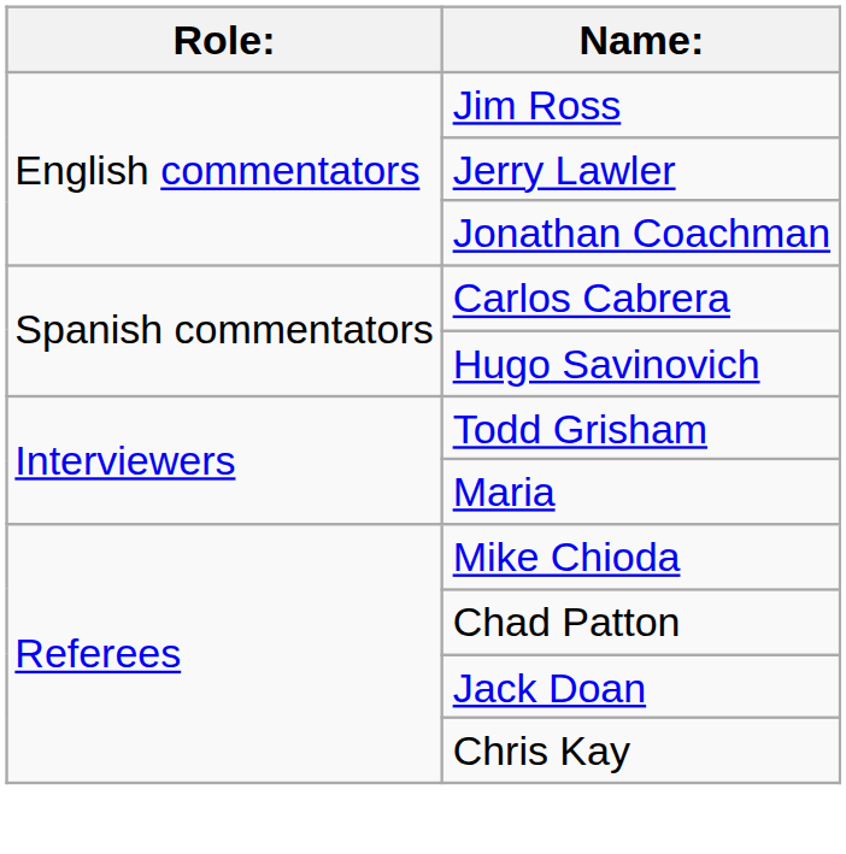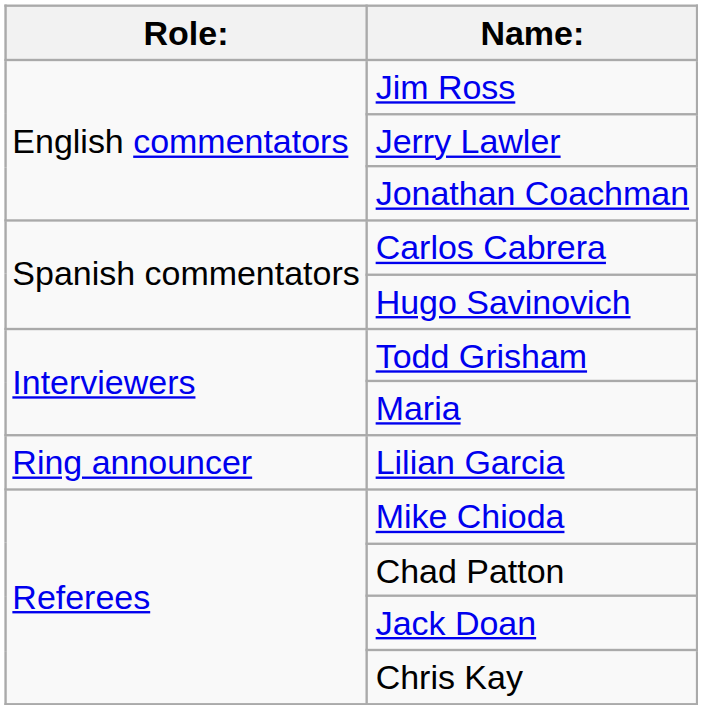 <table class="wikitable" border="1" style="font-size:90%; margin:0.5em 0 0.5em 1em; float:right; clear:right;">
 <tr>
 <th>Role:</th>
 <th>Name:</th>
 </tr>
 <tr>
 <td rowspan=3>English <a href='#'>commentators</a></td>
 <td><a href='#'>Jim Ross</a></td>
 </tr>
 <tr>
 <td><a href='#'>Jerry Lawler</a></td>
 </tr>
 <tr>
 <td><a href='#'>Jonathan Coachman</a></td>
 </tr>
 <tr>
 <td rowspan=2>Spanish commentators</td>
 <td><a href='#'>Carlos Cabrera</a></td>
 </tr>
 <tr>
 <td><a href='#'>Hugo Savinovich</a></td>
 </tr>
 <tr>
 <td rowspan=2><a href='#'>Interviewers</a></td>
 <td><a href='#'>Todd Grisham</a></td>
 </tr>
 <tr>
 <td><a href='#'>Maria</a></td>
 </tr>
 <tr>
+<td><a href='#'>Ring announcer</a></td>
+<td><a href='#'>Lilian Garcia</a></td>
+</tr>
+<tr>
 <td rowspan=4><a href='#'>Referees</a></td>
 <td><a href='#'>Mike Chioda</a></td>
 </tr>
 <tr>
 <td>Chad Patton</td>
 </tr>
 <tr>
 <td><a href='#'>Jack Doan</a></td>
 </tr>
 <tr>
 <td>Chris Kay</td>
 </tr>
 </table>
